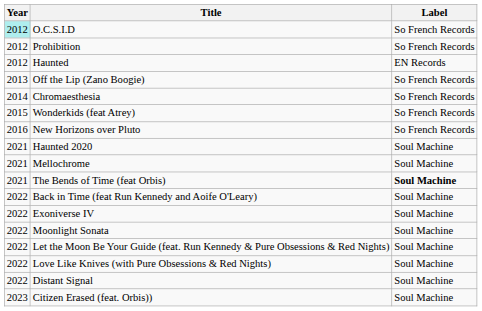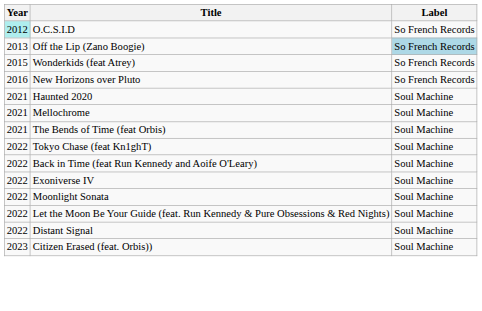 <table class="wikitable">
 <tr>
 <th>Year</th>
 <th>Title</th>
 <th>Label</th>
 </tr>
 <tr>
 <td style="background: paleturquoise;">2012</td>
 <td>O.C.S.I.D</td>
 <td>So French Records</td>
 </tr>
 <tr>
-<td>2012</td>
-<td>Prohibition</td>
-<td>So French Records</td>
-</tr>
-<tr>
-<td>2012</td>
-<td>Haunted</td>
-<td>EN Records</td>
-</tr>
-<tr>
 <td>2013</td>
 <td>Off the Lip (Zano Boogie)</td>
-<td>So French Records</td>
-</tr>
-<tr>
-<td>2014</td>
-<td>Chromaesthesia</td>
-<td>So French Records</td>
+<td style="background: lightblue;">So French Records</td>
 </tr>
 <tr>
 <td>2015</td>
 <td>Wonderkids (feat Atrey)</td>
 <td>So French Records</td>
 </tr>
 <tr>
 <td>2016</td>
 <td>New Horizons over Pluto</td>
 <td>So French Records</td>
 </tr>
 <tr>
 <td>2021</td>
 <td>Haunted 2020</td>
 <td>Soul Machine</td>
 </tr>
 <tr>
 <td>2021</td>
 <td>Mellochrome</td>
 <td>Soul Machine</td>
 </tr>
 <tr>
 <td>2021</td>
 <td>The Bends of Time (feat Orbis)</td>
-<td><strong>Soul Machine</strong></td>
+<td>Soul Machine</td>
+</tr>
+<tr>
+<td>2022</td>
+<td>Tokyo Chase (feat Kn1ghT)</td>
+<td>Soul Machine</td>
 </tr>
 <tr>
 <td>2022</td>
 <td>Back in Time (feat Run Kennedy and Aoife O'Leary)</td>
 <td>Soul Machine</td>
 </tr>
 <tr>
 <td>2022</td>
 <td>Exoniverse IV</td>
 <td>Soul Machine</td>
 </tr>
 <tr>
 <td>2022</td>
 <td>Moonlight Sonata</td>
 <td>Soul Machine</td>
 </tr>
 <tr>
 <td>2022</td>
 <td>Let the Moon Be Your Guide (feat. Run Kennedy & Pure Obsessions & Red Nights)</td>
 <td>Soul Machine</td>
 </tr>
 <tr>
 <td>2022</td>
-<td>Love Like Knives (with Pure Obsessions & Red Nights)</td>
-<td>Soul Machine</td>
-</tr>
-<tr>
-<td>2022</td>
 <td>Distant Signal</td>
 <td>Soul Machine</td>
 </tr>
 <tr>
 <td>2023</td>
 <td>Citizen Erased (feat. Orbis))</td>
 <td>Soul Machine</td>
 </tr>
 </table>
